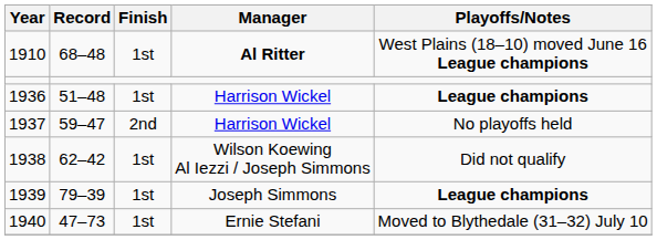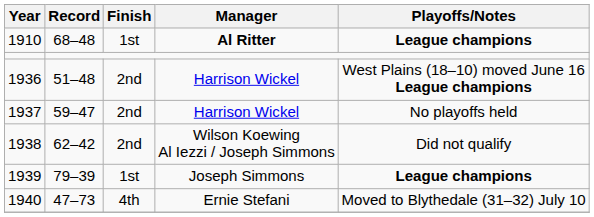 <table class="wikitable" style="text-align:center">
 <tr>
 <th>Year</th>
 <th>Record</th>
 <th>Finish</th>
 <th>Manager</th>
 <th>Playoffs/Notes</th>
 </tr>
 <tr>
 <td>1910</td>
 <td>68–48</td>
 <td>1st</td>
 <td><strong>Al Ritter</strong></td>
-<td>West Plains (18–10) moved June 16<br><strong>League champions</strong></td>
+<td><strong>League champions</strong></td>
 </tr>
 <tr>
 <td></td>
 </tr>
 <tr>
 <td>1936</td>
 <td>51–48</td>
-<td>1st</td>
+<td>2nd</td>
 <td><a href='#'>Harrison Wickel</a></td>
-<td><strong>League champions</strong></td>
+<td>West Plains (18–10) moved June 16<br><strong>League champions</strong></td>
 </tr>
 <tr>
 <td>1937</td>
 <td>59–47</td>
 <td>2nd</td>
 <td><a href='#'>Harrison Wickel</a></td>
 <td>No playoffs held</td>
 </tr>
 <tr>
 <td>1938</td>
 <td>62–42</td>
-<td>1st</td>
+<td>2nd</td>
 <td>Wilson Koewing <br> Al Iezzi / Joseph Simmons</td>
 <td>Did not qualify</td>
 </tr>
 <tr>
 <td>1939</td>
 <td>79–39</td>
 <td>1st</td>
 <td>Joseph Simmons</td>
 <td><strong>League champions</strong></td>
 </tr>
 <tr>
 <td>1940</td>
 <td>47–73</td>
-<td>1st</td>
+<td>4th</td>
 <td>Ernie Stefani</td>
 <td>Moved to Blythedale (31–32) July 10</td>
 </tr>
 <tr>
 </tr>
 </table>
